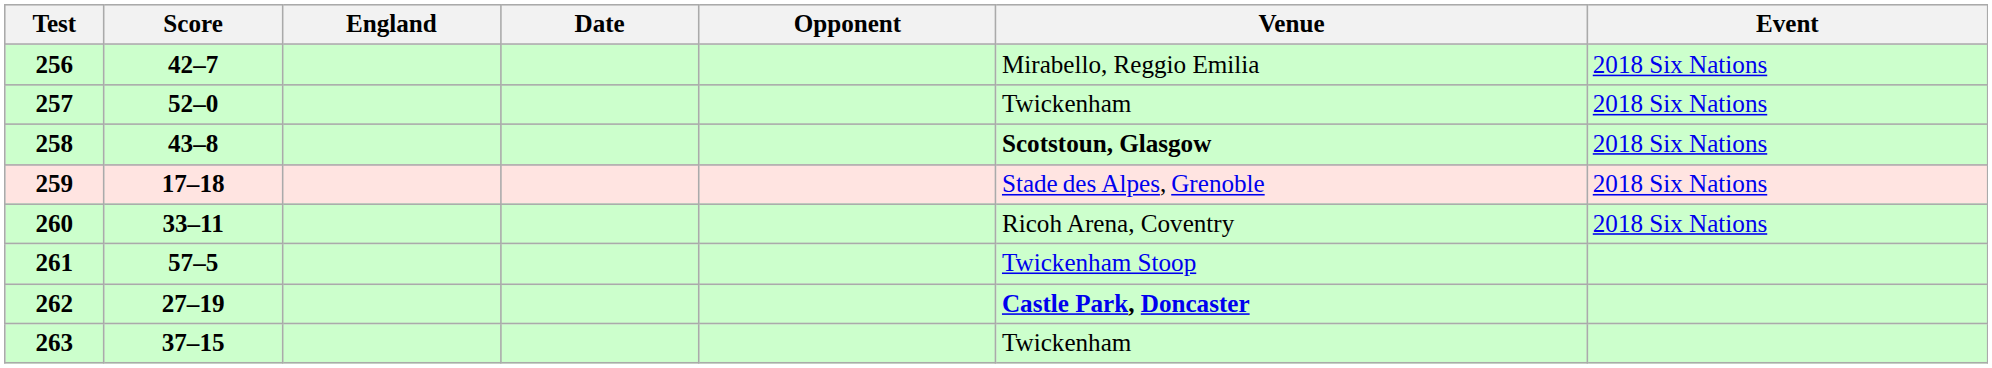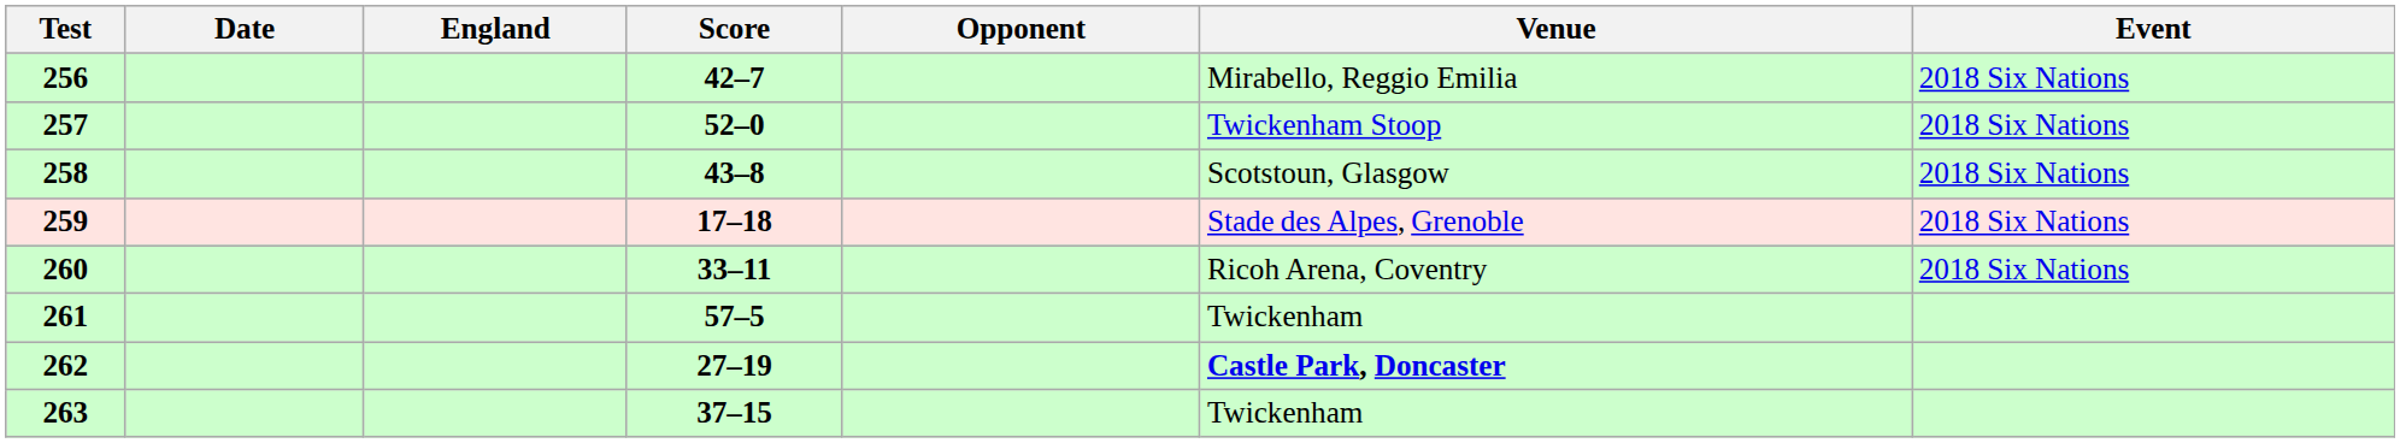 <table class="wikitable sortable" style="width:100%">
 <tr>
 <th style="width:5%">Test</th>
+<th style="width:10%">Date</th>
+<th style="width:11%">England</th>
 <th style="width:9%">Score</th>
-<th style="width:11%">England</th>
-<th style="width:10%">Date</th>
 <th style="width:15%">Opponent</th>
 <th>Venue</th>
 <th>Event</th>
 </tr>
 <tr bgcolor=#ccffcc>
 <td align=center><strong>256</strong></td>
-<td align="center"><strong>42–7</strong></td>
 <td></td>
 <td></td>
+<td align="center"><strong>42–7</strong></td>
 <td></td>
 <td>Mirabello, Reggio Emilia</td>
 <td><a href='#'>2018 Six Nations</a></td>
 </tr>
 <tr bgcolor=#ccffcc>
 <td align=center><strong>257</strong></td>
+<td></td>
+<td></td>
 <td align="center"><strong>52–0</strong></td>
 <td></td>
-<td></td>
-<td></td>
-<td>Twickenham</td>
+<td><a href='#'>Twickenham Stoop</a></td>
 <td><a href='#'>2018 Six Nations</a></td>
 </tr>
 <tr bgcolor=#ccffcc>
 <td align=center><strong>258</strong></td>
+<td></td>
+<td></td>
 <td align="center"><strong>43–8</strong></td>
 <td></td>
-<td></td>
-<td></td>
-<td><strong>Scotstoun, Glasgow</strong></td>
+<td>Scotstoun, Glasgow</td>
 <td><a href='#'>2018 Six Nations</a></td>
 </tr>
 <tr bgcolor=FFE4E1>
 <td align=center><strong>259</strong></td>
-<td align="center"><strong>17–18</strong></td>
 <td></td>
 <td></td>
+<td align="center"><strong>17–18</strong></td>
 <td></td>
 <td><a href='#'>Stade des Alpes</a>, <a href='#'>Grenoble</a></td>
 <td><a href='#'>2018 Six Nations</a></td>
 </tr>
 <tr bgcolor=#ccffcc>
 <td align=center><strong>260</strong></td>
-<td align="center"><strong>33–11</strong></td>
 <td></td>
 <td></td>
+<td align="center"><strong>33–11</strong></td>
 <td></td>
 <td>Ricoh Arena, Coventry</td>
 <td><a href='#'>2018 Six Nations</a></td>
 </tr>
 <tr bgcolor=#ccffcc>
 <td align=center><strong>261</strong></td>
+<td></td>
+<td></td>
 <td align="center"><strong>57–5</strong></td>
 <td></td>
-<td></td>
-<td></td>
-<td><a href='#'>Twickenham Stoop</a></td>
+<td>Twickenham</td>
 <td></td>
 </tr>
 <tr bgcolor=#ccffcc>
 <td align="center"><strong>262</strong></td>
-<td align="center"><strong>27–19</strong></td>
 <td></td>
 <td></td>
+<td align="center"><strong>27–19</strong></td>
 <td></td>
 <td><strong><a href='#'>Castle Park</a>, <a href='#'>Doncaster</a></strong></td>
 <td></td>
 </tr>
 <tr bgcolor=#ccffcc>
 <td align="center"><strong>263</strong></td>
-<td align="center"><strong>37–15</strong></td>
 <td></td>
 <td></td>
+<td align="center"><strong>37–15</strong></td>
 <td></td>
 <td>Twickenham</td>
 <td></td>
 </tr>
 </table>
